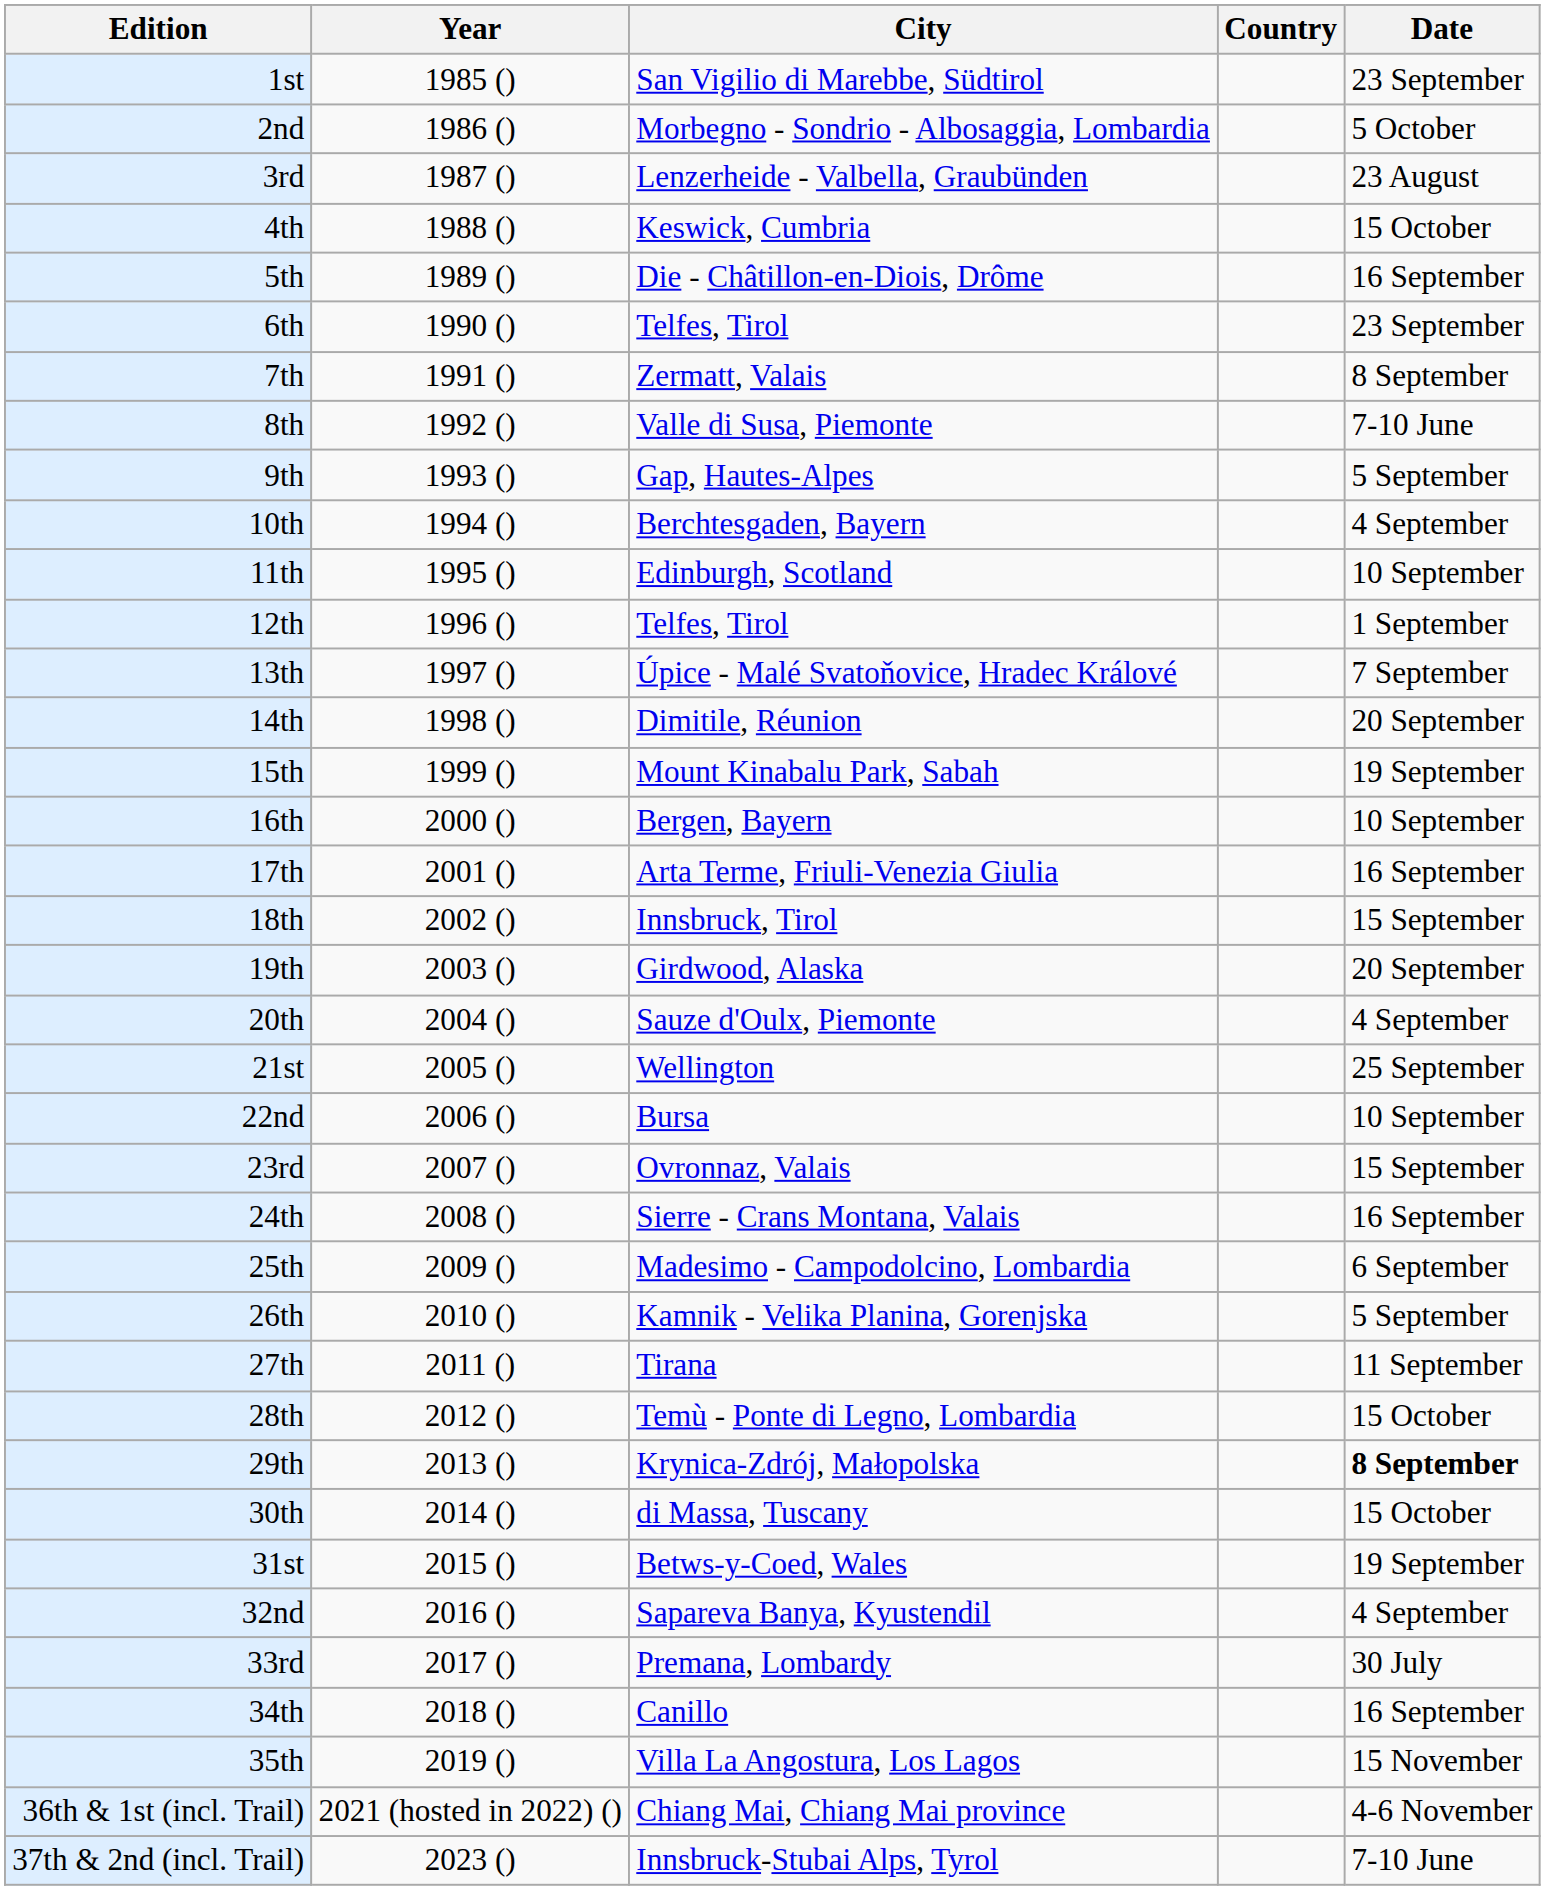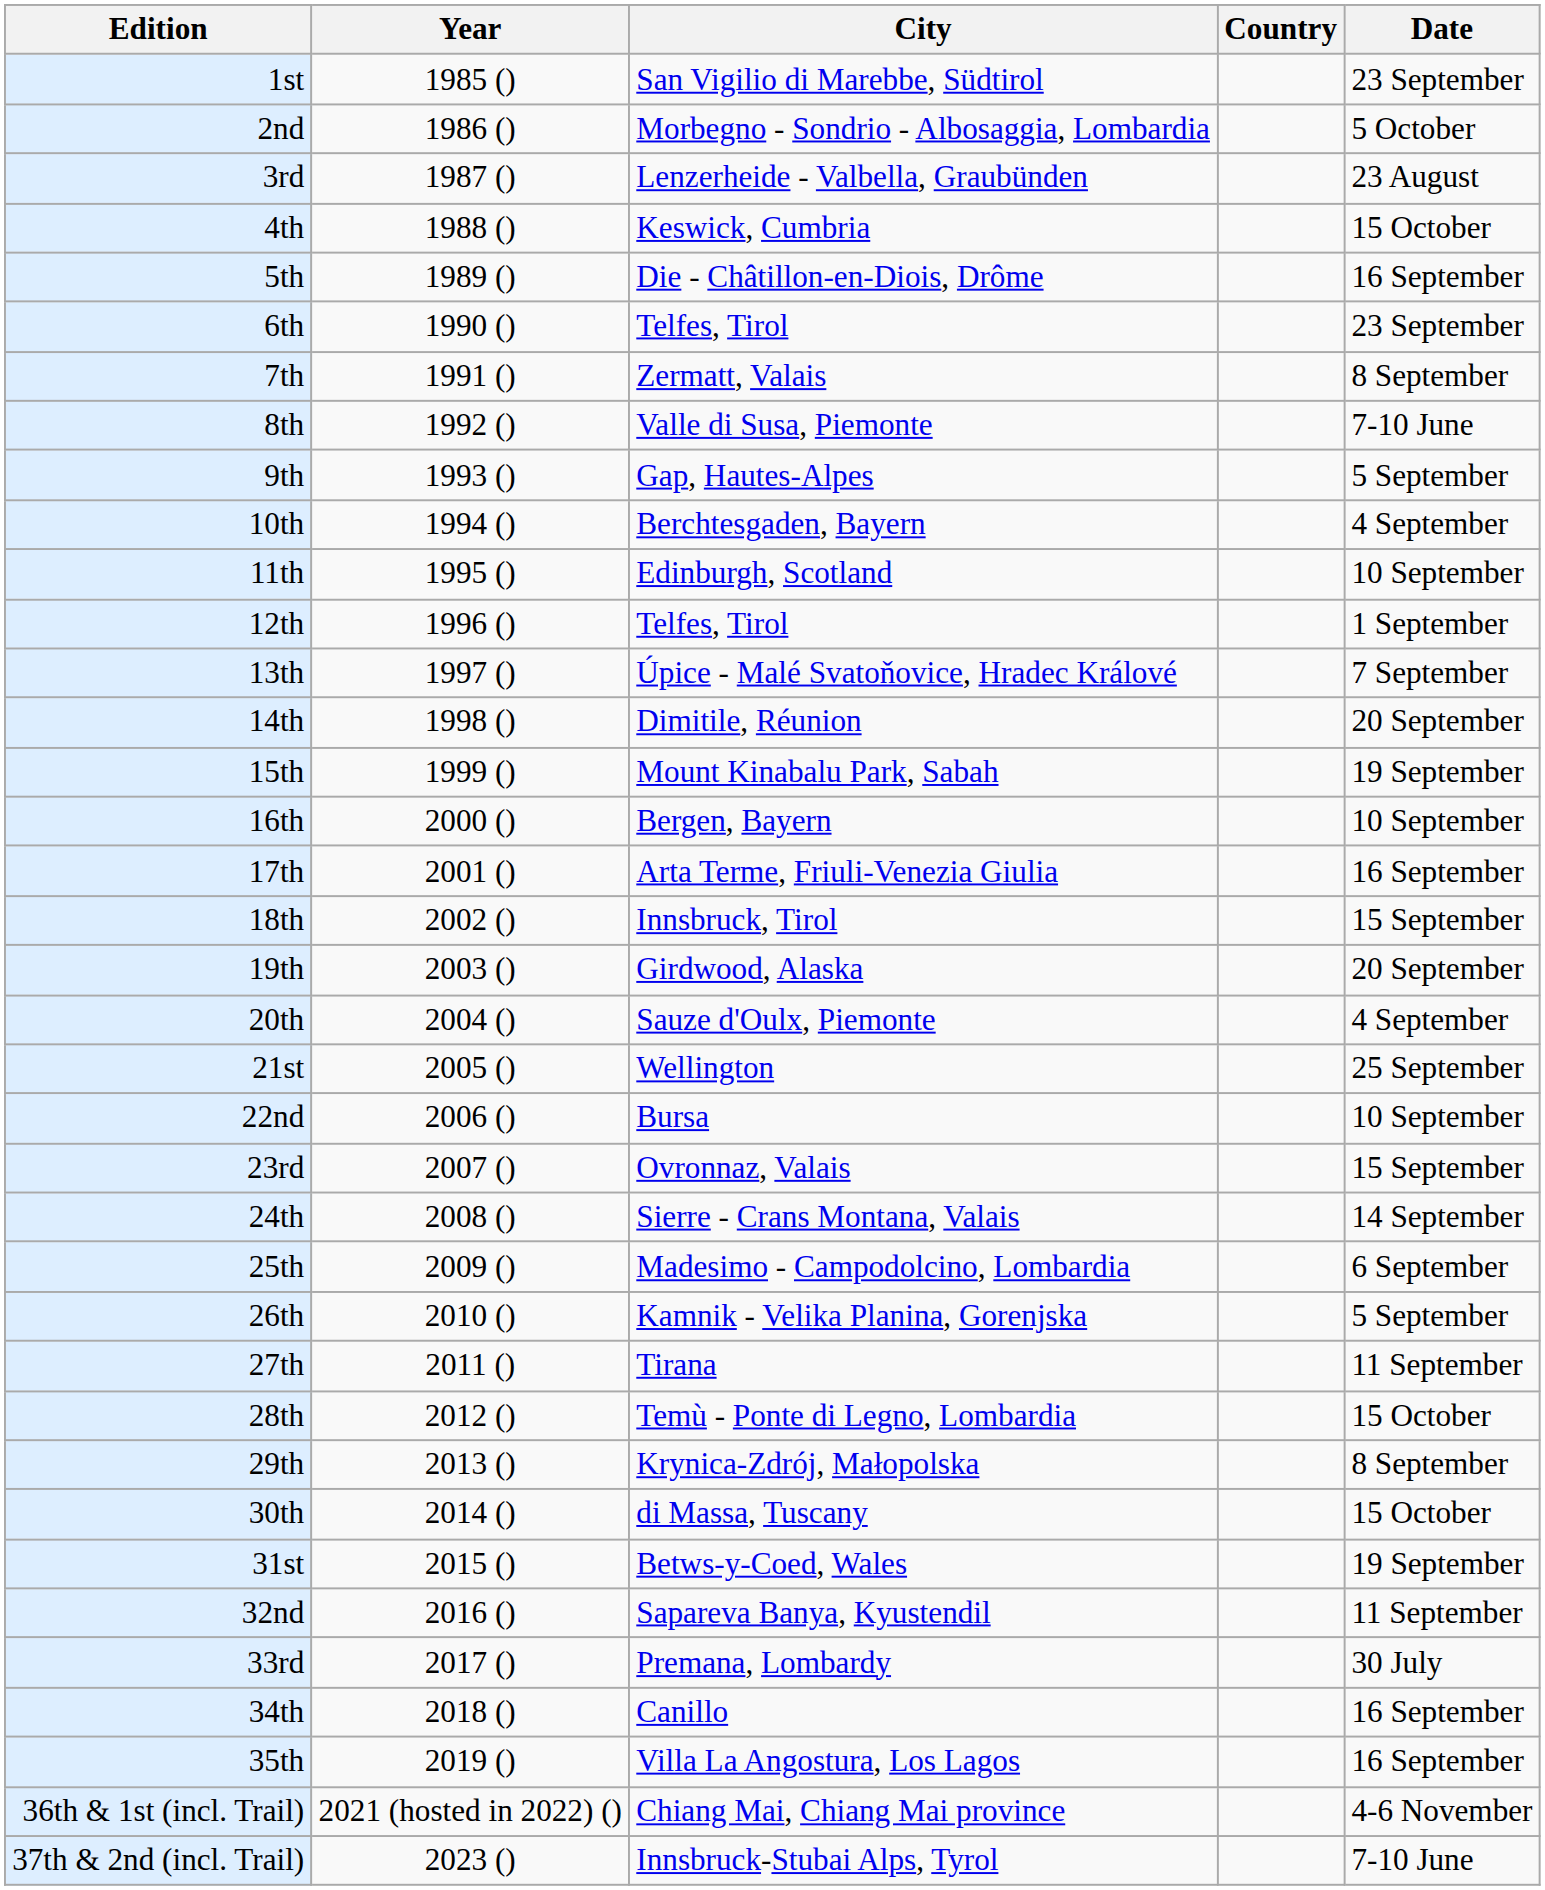 <table class="wikitable">
 <tr>
 <th>Edition</th>
 <th>Year</th>
 <th>City</th>
 <th>Country</th>
 <th>Date</th>
 </tr>
 <tr>
 <td bgcolor=#DDEEFF align="right">1st</td>
 <td align=center>1985 ()</td>
 <td><a href='#'>San Vigilio di Marebbe</a>, <a href='#'>Südtirol</a></td>
 <td></td>
 <td>23 September</td>
 </tr>
 <tr>
 <td bgcolor=#DDEEFF align="right">2nd</td>
 <td align=center>1986 ()</td>
 <td><a href='#'>Morbegno</a> - <a href='#'>Sondrio</a> - <a href='#'>Albosaggia</a>, <a href='#'>Lombardia</a></td>
 <td></td>
 <td>5 October</td>
 </tr>
 <tr>
 <td bgcolor=#DDEEFF align="right">3rd</td>
 <td align=center>1987 ()</td>
 <td><a href='#'>Lenzerheide</a> - <a href='#'>Valbella</a>, <a href='#'>Graubünden</a></td>
 <td></td>
 <td>23 August</td>
 </tr>
 <tr>
 <td bgcolor=#DDEEFF align="right">4th</td>
 <td align=center>1988 ()</td>
 <td><a href='#'>Keswick</a>, <a href='#'>Cumbria</a></td>
 <td></td>
 <td>15 October</td>
 </tr>
 <tr>
 <td bgcolor=#DDEEFF align="right">5th</td>
 <td align=center>1989 ()</td>
 <td><a href='#'>Die</a> - <a href='#'>Châtillon-en-Diois</a>, <a href='#'>Drôme</a></td>
 <td></td>
 <td>16 September</td>
 </tr>
 <tr>
 <td bgcolor=#DDEEFF align="right">6th</td>
 <td align=center>1990 ()</td>
 <td><a href='#'>Telfes</a>, <a href='#'>Tirol</a></td>
 <td></td>
 <td>23 September</td>
 </tr>
 <tr>
 <td bgcolor=#DDEEFF align="right">7th</td>
 <td align=center>1991 ()</td>
 <td><a href='#'>Zermatt</a>, <a href='#'>Valais</a></td>
 <td></td>
 <td>8 September</td>
 </tr>
 <tr>
 <td bgcolor=#DDEEFF align="right">8th</td>
 <td align=center>1992 ()</td>
 <td><a href='#'>Valle di Susa</a>, <a href='#'>Piemonte</a></td>
 <td></td>
 <td>7-10 June</td>
 </tr>
 <tr>
 <td bgcolor=#DDEEFF align="right">9th</td>
 <td align=center>1993 ()</td>
 <td><a href='#'>Gap</a>, <a href='#'>Hautes-Alpes</a></td>
 <td></td>
 <td>5 September</td>
 </tr>
 <tr>
 <td bgcolor=#DDEEFF align="right">10th</td>
 <td align=center>1994 ()</td>
 <td><a href='#'>Berchtesgaden</a>, <a href='#'>Bayern</a></td>
 <td></td>
 <td>4 September</td>
 </tr>
 <tr>
 <td bgcolor=#DDEEFF align="right">11th</td>
 <td align=center>1995 ()</td>
 <td><a href='#'>Edinburgh</a>, <a href='#'>Scotland</a></td>
 <td></td>
 <td>10 September</td>
 </tr>
 <tr>
 <td bgcolor=#DDEEFF align="right">12th</td>
 <td align=center>1996 ()</td>
 <td><a href='#'>Telfes</a>, <a href='#'>Tirol</a></td>
 <td></td>
 <td>1 September</td>
 </tr>
 <tr>
 <td bgcolor=#DDEEFF align="right">13th</td>
 <td align=center>1997 ()</td>
 <td><a href='#'>Úpice</a> - <a href='#'>Malé Svatoňovice</a>, <a href='#'>Hradec Králové</a></td>
 <td></td>
 <td>7 September</td>
 </tr>
 <tr>
 <td bgcolor=#DDEEFF align="right">14th</td>
 <td align=center>1998 ()</td>
 <td><a href='#'>Dimitile</a>, <a href='#'>Réunion</a></td>
 <td></td>
 <td>20 September</td>
 </tr>
 <tr>
 <td bgcolor=#DDEEFF align="right">15th</td>
 <td align=center>1999 ()</td>
 <td><a href='#'>Mount Kinabalu Park</a>, <a href='#'>Sabah</a></td>
 <td></td>
 <td>19 September</td>
 </tr>
 <tr>
 <td bgcolor=#DDEEFF align="right">16th</td>
 <td align=center>2000 ()</td>
 <td><a href='#'>Bergen</a>, <a href='#'>Bayern</a></td>
 <td></td>
 <td>10 September</td>
 </tr>
 <tr>
 <td bgcolor=#DDEEFF align="right">17th</td>
 <td align=center>2001 ()</td>
 <td><a href='#'>Arta Terme</a>, <a href='#'>Friuli-Venezia Giulia</a></td>
 <td></td>
 <td>16 September</td>
 </tr>
 <tr>
 <td bgcolor=#DDEEFF align="right">18th</td>
 <td align=center>2002 ()</td>
 <td><a href='#'>Innsbruck</a>, <a href='#'>Tirol</a></td>
 <td></td>
 <td>15 September</td>
 </tr>
 <tr>
 <td bgcolor=#DDEEFF align="right">19th</td>
 <td align=center>2003 ()</td>
 <td><a href='#'>Girdwood</a>, <a href='#'>Alaska</a></td>
 <td></td>
 <td>20 September</td>
 </tr>
 <tr>
 <td bgcolor=#DDEEFF align="right">20th</td>
 <td align=center>2004 ()</td>
 <td><a href='#'>Sauze d'Oulx</a>, <a href='#'>Piemonte</a></td>
 <td></td>
 <td>4 September</td>
 </tr>
 <tr>
 <td bgcolor=#DDEEFF align="right">21st</td>
 <td align=center>2005 ()</td>
 <td><a href='#'>Wellington</a></td>
 <td></td>
 <td>25 September</td>
 </tr>
 <tr>
 <td bgcolor=#DDEEFF align="right">22nd</td>
 <td align=center>2006 ()</td>
 <td><a href='#'>Bursa</a></td>
 <td></td>
 <td>10 September</td>
 </tr>
 <tr>
 <td bgcolor=#DDEEFF align="right">23rd</td>
 <td align=center>2007 ()</td>
 <td><a href='#'>Ovronnaz</a>, <a href='#'>Valais</a></td>
 <td></td>
 <td>15 September</td>
 </tr>
 <tr>
 <td bgcolor=#DDEEFF align="right">24th</td>
 <td align=center>2008 ()</td>
 <td><a href='#'>Sierre</a> - <a href='#'>Crans Montana</a>, <a href='#'>Valais</a></td>
 <td></td>
-<td>16 September</td>
+<td>14 September</td>
 </tr>
 <tr>
 <td bgcolor=#DDEEFF align="right">25th</td>
 <td align=center>2009 ()</td>
 <td><a href='#'>Madesimo</a> - <a href='#'>Campodolcino</a>, <a href='#'>Lombardia</a></td>
 <td></td>
 <td>6 September</td>
 </tr>
 <tr>
 <td bgcolor=#DDEEFF align="right">26th</td>
 <td align=center>2010 ()</td>
 <td><a href='#'>Kamnik</a> - <a href='#'>Velika Planina</a>, <a href='#'>Gorenjska</a></td>
 <td></td>
 <td>5 September</td>
 </tr>
 <tr>
 <td bgcolor=#DDEEFF align="right">27th</td>
 <td align=center>2011 ()</td>
 <td><a href='#'>Tirana</a></td>
 <td></td>
 <td>11 September</td>
 </tr>
 <tr>
 <td bgcolor=#DDEEFF align="right">28th</td>
 <td align=center>2012 ()</td>
 <td><a href='#'>Temù</a> - <a href='#'>Ponte di Legno</a>, <a href='#'>Lombardia</a></td>
 <td></td>
 <td>15 October</td>
 </tr>
 <tr>
 <td bgcolor=#DDEEFF align="right">29th</td>
 <td align=center>2013 ()</td>
 <td><a href='#'>Krynica-Zdrój</a>, <a href='#'>Małopolska</a></td>
 <td></td>
-<td><strong>8 September</strong></td>
+<td>8 September</td>
 </tr>
 <tr>
 <td bgcolor=#DDEEFF align="right">30th</td>
 <td align=center>2014 ()</td>
 <td><a href='#'> di Massa</a>, <a href='#'>Tuscany</a></td>
 <td></td>
 <td>15 October</td>
 </tr>
 <tr>
 <td bgcolor=#DDEEFF align="right">31st</td>
 <td align=center>2015 ()</td>
 <td><a href='#'>Betws-y-Coed</a>, <a href='#'>Wales</a></td>
 <td></td>
 <td>19 September</td>
 </tr>
 <tr>
 <td bgcolor=#DDEEFF align="right">32nd</td>
 <td align=center>2016 ()</td>
 <td><a href='#'>Sapareva Banya</a>, <a href='#'>Kyustendil</a></td>
 <td></td>
-<td>4 September</td>
+<td>11 September</td>
 </tr>
 <tr>
 <td bgcolor=#DDEEFF align="right">33rd</td>
 <td align=center>2017 ()</td>
 <td><a href='#'>Premana</a>, <a href='#'>Lombardy</a></td>
 <td></td>
 <td>30 July</td>
 </tr>
 <tr>
 <td bgcolor=#DDEEFF align="right">34th</td>
 <td align=center>2018 ()</td>
 <td><a href='#'>Canillo</a></td>
 <td></td>
 <td>16 September</td>
 </tr>
 <tr>
 <td bgcolor=#DDEEFF align="right">35th</td>
 <td align=center>2019 ()</td>
 <td><a href='#'>Villa La Angostura</a>, <a href='#'>Los Lagos</a></td>
 <td></td>
-<td>15 November</td>
+<td>16 September</td>
 </tr>
 <tr>
 <td bgcolor=#DDEEFF align="right">36th & 1st (incl. Trail)</td>
 <td align=center>2021 (hosted in 2022) ()</td>
 <td><a href='#'>Chiang Mai</a>, <a href='#'>Chiang Mai province</a></td>
 <td></td>
 <td>4-6 November</td>
 </tr>
 <tr>
 <td bgcolor=#DDEEFF align="right">37th & 2nd (incl. Trail)</td>
 <td align=center>2023 ()</td>
 <td><a href='#'>Innsbruck</a>-<a href='#'>Stubai Alps</a>, <a href='#'>Tyrol</a></td>
 <td></td>
 <td>7-10 June</td>
 </tr>
 </table>
